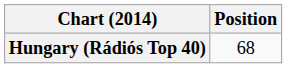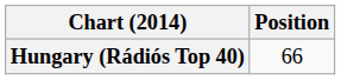 <table class="wikitable plainrowheaders" style="text-align:center">
 <tr>
 <th>Chart (2014)</th>
 <th>Position</th>
 </tr>
 <tr>
 <th scope="row">Hungary (Rádiós Top 40)</th>
-<td>68</td>
+<td>66</td>
 </tr>
 </table>
